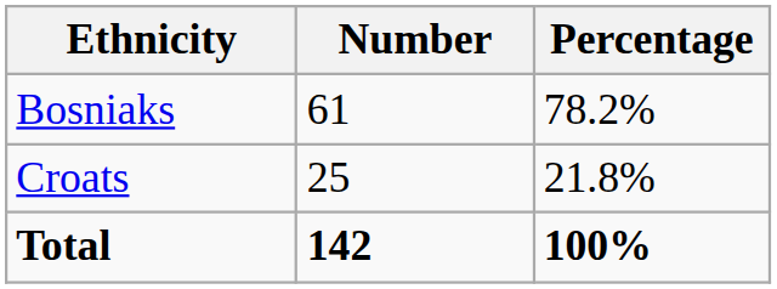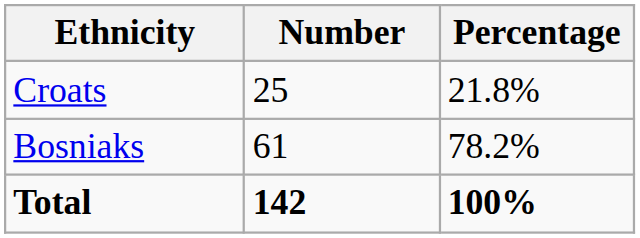 <table class="wikitable">
 <tr>
 <th width="100px">Ethnicity</th>
 <th width="80px">Number</th>
 <th width="80px">Percentage</th>
 </tr>
 <tr>
+<td><a href='#'>Croats</a></td>
+<td>25</td>
+<td>21.8%</td>
+</tr>
+<tr>
 <td><a href='#'>Bosniaks</a></td>
 <td>61</td>
 <td>78.2%</td>
-</tr>
-<tr>
-<td><a href='#'>Croats</a></td>
-<td>25</td>
-<td>21.8%</td>
 </tr>
 <tr>
 <td><strong>Total</strong></td>
 <td><strong>142</strong></td>
 <td><strong>100%</strong></td>
 </tr>
 </table>
